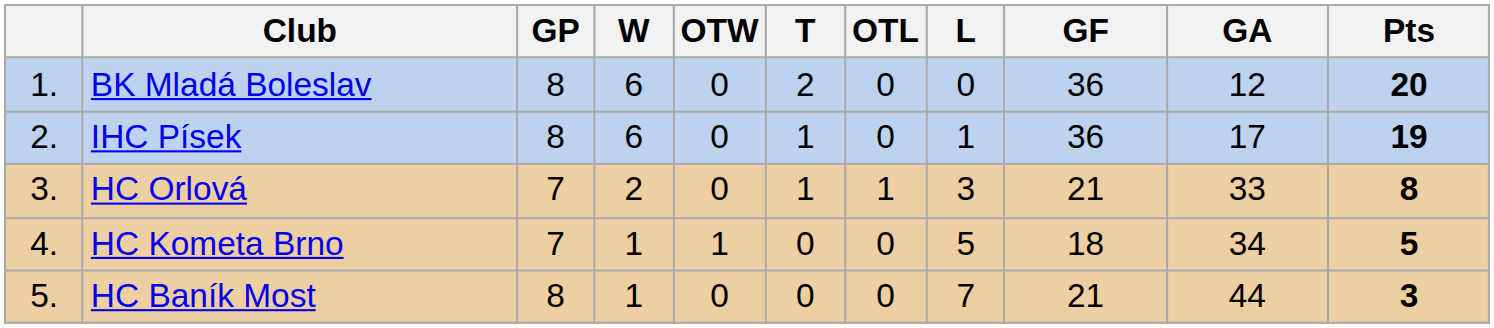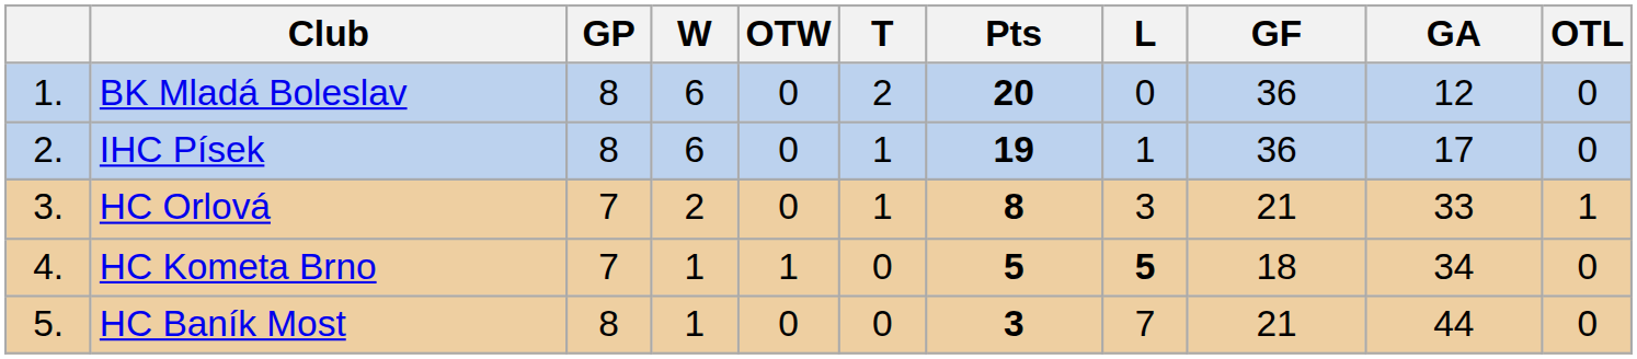 <table class="wikitable">
 <tr>
 <th width="30"></th>
 <th width="200">Club</th>
 <th width="30">GP</th>
 <th width="30">W</th>
 <th width="30">OTW</th>
 <th width="30">T</th>
-<th width="30">OTL</th>
+<th width="70">Pts</th>
 <th width="30">L</th>
 <th width="70">GF</th>
 <th width="70">GA</th>
-<th width="70">Pts</th>
+<th width="30">OTL</th>
 </tr>
 <tr bgcolor="#BCD2EE" align="center">
 <td>1.</td>
 <td align="left"><a href='#'>BK Mladá Boleslav</a></td>
 <td>8</td>
 <td>6</td>
 <td>0</td>
 <td>2</td>
-<td>0</td>
+<td><strong>20</strong></td>
 <td>0</td>
 <td>36</td>
 <td>12</td>
-<td><strong>20</strong></td>
+<td>0</td>
 </tr>
 <tr bgcolor="#BCD2EE" align="center">
 <td>2.</td>
 <td align="left"><a href='#'>IHC Písek</a></td>
 <td>8</td>
 <td>6</td>
 <td>0</td>
 <td>1</td>
-<td>0</td>
+<td><strong>19</strong></td>
 <td>1</td>
 <td>36</td>
 <td>17</td>
-<td><strong>19</strong></td>
+<td>0</td>
 </tr>
 <tr bgcolor="#EECFA1" align="center">
 <td>3.</td>
 <td align="left"><a href='#'>HC Orlová</a></td>
 <td>7</td>
 <td>2</td>
 <td>0</td>
 <td>1</td>
-<td>1</td>
+<td><strong>8</strong></td>
 <td>3</td>
 <td>21</td>
 <td>33</td>
-<td><strong>8</strong></td>
+<td>1</td>
 </tr>
 <tr bgcolor="#EECFA1" align="center">
 <td>4.</td>
 <td align="left"><a href='#'>HC Kometa Brno</a></td>
 <td>7</td>
 <td>1</td>
 <td>1</td>
 <td>0</td>
-<td>0</td>
-<td>5</td>
+<td><strong>5</strong></td>
+<td><strong>5</strong></td>
 <td>18</td>
 <td>34</td>
-<td><strong>5</strong></td>
+<td>0</td>
 </tr>
 <tr bgcolor="#EECFA1" align="center">
 <td>5.</td>
 <td align="left"><a href='#'>HC Baník Most</a></td>
 <td>8</td>
 <td>1</td>
 <td>0</td>
 <td>0</td>
-<td>0</td>
+<td><strong>3</strong></td>
 <td>7</td>
 <td>21</td>
 <td>44</td>
-<td><strong>3</strong></td>
+<td>0</td>
 </tr>
 </table>
